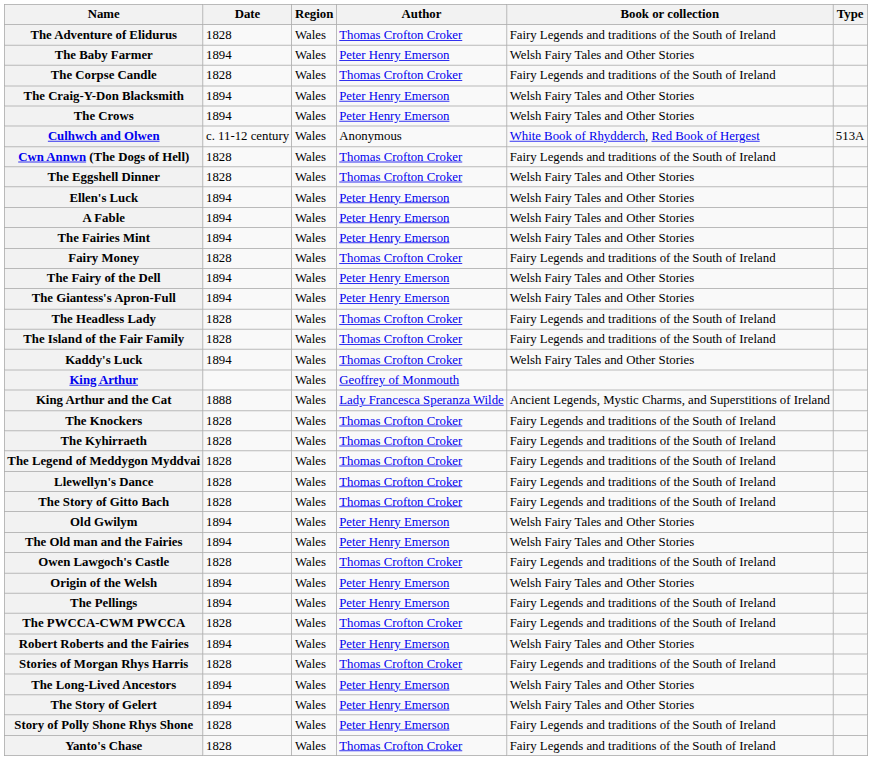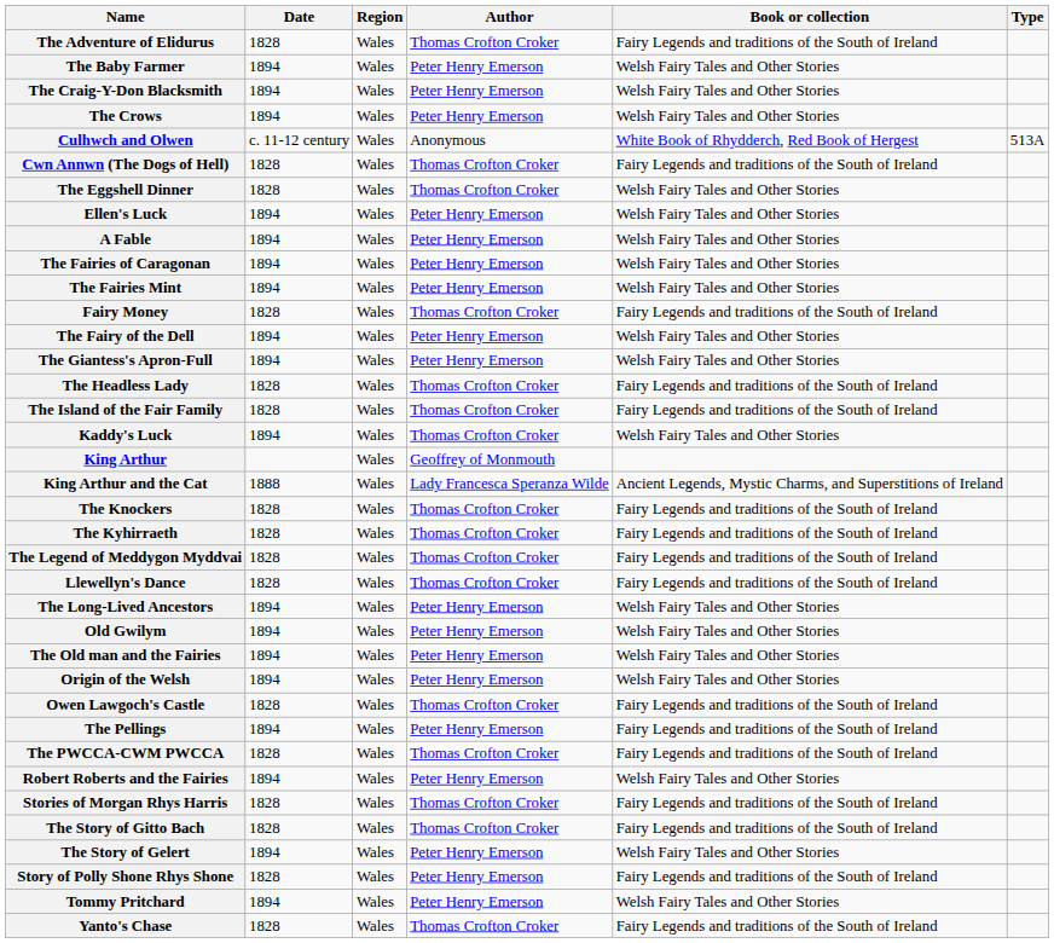 <table class="wikitable sortable">
 <tr>
 <th scope="col">Name</th>
 <th scope="col">Date</th>
 <th scope="col">Region</th>
 <th scope="col">Author</th>
 <th scope="col">Book or collection</th>
 <th scope="col">Type</th>
 </tr>
 <tr>
 <th>The Adventure of Elidurus</th>
 <td>1828</td>
 <td>Wales</td>
 <td><a href='#'>Thomas Crofton Croker</a></td>
 <td>Fairy Legends and traditions of the South of Ireland</td>
 <td></td>
 </tr>
 <tr>
 <th>The Baby Farmer</th>
 <td>1894</td>
 <td>Wales</td>
 <td><a href='#'>Peter Henry Emerson</a></td>
 <td>Welsh Fairy Tales and Other Stories</td>
-<td></td>
-</tr>
-<tr>
-<th>The Corpse Candle</th>
-<td>1828</td>
-<td>Wales</td>
-<td><a href='#'>Thomas Crofton Croker</a></td>
-<td>Fairy Legends and traditions of the South of Ireland</td>
 <td></td>
 </tr>
 <tr>
 <th>The Craig-Y-Don Blacksmith</th>
 <td>1894</td>
 <td>Wales</td>
 <td><a href='#'>Peter Henry Emerson</a></td>
 <td>Welsh Fairy Tales and Other Stories</td>
 <td></td>
 </tr>
 <tr>
 <th>The Crows</th>
 <td>1894</td>
 <td>Wales</td>
 <td><a href='#'>Peter Henry Emerson</a></td>
 <td>Welsh Fairy Tales and Other Stories</td>
 <td></td>
 </tr>
 <tr>
 <th><a href='#'>Culhwch and Olwen</a></th>
 <td>c. 11-12 century</td>
 <td>Wales</td>
 <td>Anonymous</td>
 <td><a href='#'>White Book of Rhydderch</a>, <a href='#'>Red Book of Hergest</a></td>
 <td>513A</td>
 </tr>
 <tr>
 <th><a href='#'>Cwn Annwn</a> (The Dogs of Hell)</th>
 <td>1828</td>
 <td>Wales</td>
 <td><a href='#'>Thomas Crofton Croker</a></td>
 <td>Fairy Legends and traditions of the South of Ireland</td>
 <td></td>
 </tr>
 <tr>
 <th>The Eggshell Dinner</th>
 <td>1828</td>
 <td>Wales</td>
 <td><a href='#'>Thomas Crofton Croker</a></td>
 <td>Welsh Fairy Tales and Other Stories</td>
 <td></td>
 </tr>
 <tr>
 <th>Ellen's Luck</th>
 <td>1894</td>
 <td>Wales</td>
 <td><a href='#'>Peter Henry Emerson</a></td>
 <td>Welsh Fairy Tales and Other Stories</td>
 <td></td>
 </tr>
 <tr>
 <th>A Fable</th>
+<td>1894</td>
+<td>Wales</td>
+<td><a href='#'>Peter Henry Emerson</a></td>
+<td>Welsh Fairy Tales and Other Stories</td>
+<td></td>
+</tr>
+<tr>
+<th>The Fairies of Caragonan</th>
 <td>1894</td>
 <td>Wales</td>
 <td><a href='#'>Peter Henry Emerson</a></td>
 <td>Welsh Fairy Tales and Other Stories</td>
 <td></td>
 </tr>
 <tr>
 <th>The Fairies Mint</th>
 <td>1894</td>
 <td>Wales</td>
 <td><a href='#'>Peter Henry Emerson</a></td>
 <td>Welsh Fairy Tales and Other Stories</td>
 <td></td>
 </tr>
 <tr>
 <th>Fairy Money</th>
 <td>1828</td>
 <td>Wales</td>
 <td><a href='#'>Thomas Crofton Croker</a></td>
 <td>Fairy Legends and traditions of the South of Ireland</td>
 <td></td>
 </tr>
 <tr>
 <th>The Fairy of the Dell</th>
 <td>1894</td>
 <td>Wales</td>
 <td><a href='#'>Peter Henry Emerson</a></td>
 <td>Welsh Fairy Tales and Other Stories</td>
 <td></td>
 </tr>
 <tr>
 <th>The Giantess's Apron-Full</th>
 <td>1894</td>
 <td>Wales</td>
 <td><a href='#'>Peter Henry Emerson</a></td>
 <td>Welsh Fairy Tales and Other Stories</td>
 <td></td>
 </tr>
 <tr>
 <th>The Headless Lady</th>
 <td>1828</td>
 <td>Wales</td>
 <td><a href='#'>Thomas Crofton Croker</a></td>
 <td>Fairy Legends and traditions of the South of Ireland</td>
 <td></td>
 </tr>
 <tr>
 <th>The Island of the Fair Family</th>
 <td>1828</td>
 <td>Wales</td>
 <td><a href='#'>Thomas Crofton Croker</a></td>
 <td>Fairy Legends and traditions of the South of Ireland</td>
 <td></td>
 </tr>
 <tr>
 <th>Kaddy's Luck</th>
 <td>1894</td>
 <td>Wales</td>
 <td><a href='#'>Thomas Crofton Croker</a></td>
 <td>Welsh Fairy Tales and Other Stories</td>
 <td></td>
 </tr>
 <tr>
 <th><a href='#'>King Arthur</a></th>
 <td></td>
 <td>Wales</td>
 <td><a href='#'>Geoffrey of Monmouth</a></td>
 <td></td>
 <td></td>
 </tr>
 <tr>
 <th>King Arthur and the Cat</th>
 <td>1888</td>
 <td>Wales</td>
 <td><a href='#'>Lady Francesca Speranza Wilde</a></td>
 <td>Ancient Legends, Mystic Charms, and Superstitions of Ireland</td>
 <td></td>
 </tr>
 <tr>
 <th>The Knockers</th>
 <td>1828</td>
 <td>Wales</td>
 <td><a href='#'>Thomas Crofton Croker</a></td>
 <td>Fairy Legends and traditions of the South of Ireland</td>
 <td></td>
 </tr>
 <tr>
 <th>The Kyhirraeth</th>
 <td>1828</td>
 <td>Wales</td>
 <td><a href='#'>Thomas Crofton Croker</a></td>
 <td>Fairy Legends and traditions of the South of Ireland</td>
 <td></td>
 </tr>
 <tr>
 <th>The Legend of Meddygon Myddvai</th>
 <td>1828</td>
 <td>Wales</td>
 <td><a href='#'>Thomas Crofton Croker</a></td>
 <td>Fairy Legends and traditions of the South of Ireland</td>
 <td></td>
 </tr>
 <tr>
 <th>Llewellyn's Dance</th>
 <td>1828</td>
 <td>Wales</td>
 <td><a href='#'>Thomas Crofton Croker</a></td>
 <td>Fairy Legends and traditions of the South of Ireland</td>
 <td></td>
 </tr>
 <tr>
-<th>The Story of Gitto Bach</th>
-<td>1828</td>
+<th>The Long-Lived Ancestors</th>
+<td>1894</td>
 <td>Wales</td>
-<td><a href='#'>Thomas Crofton Croker</a></td>
-<td>Fairy Legends and traditions of the South of Ireland</td>
+<td><a href='#'>Peter Henry Emerson</a></td>
+<td>Welsh Fairy Tales and Other Stories</td>
 <td></td>
 </tr>
 <tr>
 <th>Old Gwilym</th>
 <td>1894</td>
 <td>Wales</td>
 <td><a href='#'>Peter Henry Emerson</a></td>
 <td>Welsh Fairy Tales and Other Stories</td>
 <td></td>
 </tr>
 <tr>
 <th>The Old man and the Fairies</th>
 <td>1894</td>
 <td>Wales</td>
 <td><a href='#'>Peter Henry Emerson</a></td>
 <td>Welsh Fairy Tales and Other Stories</td>
 <td></td>
 </tr>
 <tr>
+<th>Origin of the Welsh</th>
+<td>1894</td>
+<td>Wales</td>
+<td><a href='#'>Peter Henry Emerson</a></td>
+<td>Welsh Fairy Tales and Other Stories</td>
+<td></td>
+</tr>
+<tr>
 <th>Owen Lawgoch's Castle</th>
 <td>1828</td>
 <td>Wales</td>
 <td><a href='#'>Thomas Crofton Croker</a></td>
 <td>Fairy Legends and traditions of the South of Ireland</td>
-<td></td>
-</tr>
-<tr>
-<th>Origin of the Welsh</th>
-<td>1894</td>
-<td>Wales</td>
-<td><a href='#'>Peter Henry Emerson</a></td>
-<td>Welsh Fairy Tales and Other Stories</td>
 <td></td>
 </tr>
 <tr>
 <th>The Pellings</th>
 <td>1894</td>
 <td>Wales</td>
 <td><a href='#'>Peter Henry Emerson</a></td>
 <td>Fairy Legends and traditions of the South of Ireland</td>
 <td></td>
 </tr>
 <tr>
 <th>The PWCCA-CWM PWCCA</th>
 <td>1828</td>
 <td>Wales</td>
 <td><a href='#'>Thomas Crofton Croker</a></td>
 <td>Fairy Legends and traditions of the South of Ireland</td>
 <td></td>
 </tr>
 <tr>
 <th>Robert Roberts and the Fairies</th>
 <td>1894</td>
 <td>Wales</td>
 <td><a href='#'>Peter Henry Emerson</a></td>
 <td>Welsh Fairy Tales and Other Stories</td>
 <td></td>
 </tr>
 <tr>
 <th>Stories of Morgan Rhys Harris</th>
 <td>1828</td>
 <td>Wales</td>
 <td><a href='#'>Thomas Crofton Croker</a></td>
 <td>Fairy Legends and traditions of the South of Ireland</td>
 <td></td>
 </tr>
 <tr>
-<th>The Long-Lived Ancestors</th>
-<td>1894</td>
+<th>The Story of Gitto Bach</th>
+<td>1828</td>
 <td>Wales</td>
-<td><a href='#'>Peter Henry Emerson</a></td>
-<td>Welsh Fairy Tales and Other Stories</td>
+<td><a href='#'>Thomas Crofton Croker</a></td>
+<td>Fairy Legends and traditions of the South of Ireland</td>
 <td></td>
 </tr>
 <tr>
 <th>The Story of Gelert</th>
 <td>1894</td>
 <td>Wales</td>
 <td><a href='#'>Peter Henry Emerson</a></td>
 <td>Welsh Fairy Tales and Other Stories</td>
 <td></td>
 </tr>
 <tr>
 <th>Story of Polly Shone Rhys Shone</th>
 <td>1828</td>
 <td>Wales</td>
 <td><a href='#'>Peter Henry Emerson</a></td>
 <td>Fairy Legends and traditions of the South of Ireland</td>
 <td></td>
 </tr>
 <tr>
+<th>Tommy Pritchard</th>
+<td>1894</td>
+<td>Wales</td>
+<td><a href='#'>Peter Henry Emerson</a></td>
+<td>Welsh Fairy Tales and Other Stories</td>
+<td></td>
+</tr>
+<tr>
 <th>Yanto's Chase</th>
 <td>1828</td>
 <td>Wales</td>
 <td><a href='#'>Thomas Crofton Croker</a></td>
 <td>Fairy Legends and traditions of the South of Ireland</td>
 <td></td>
 </tr>
 </table>
